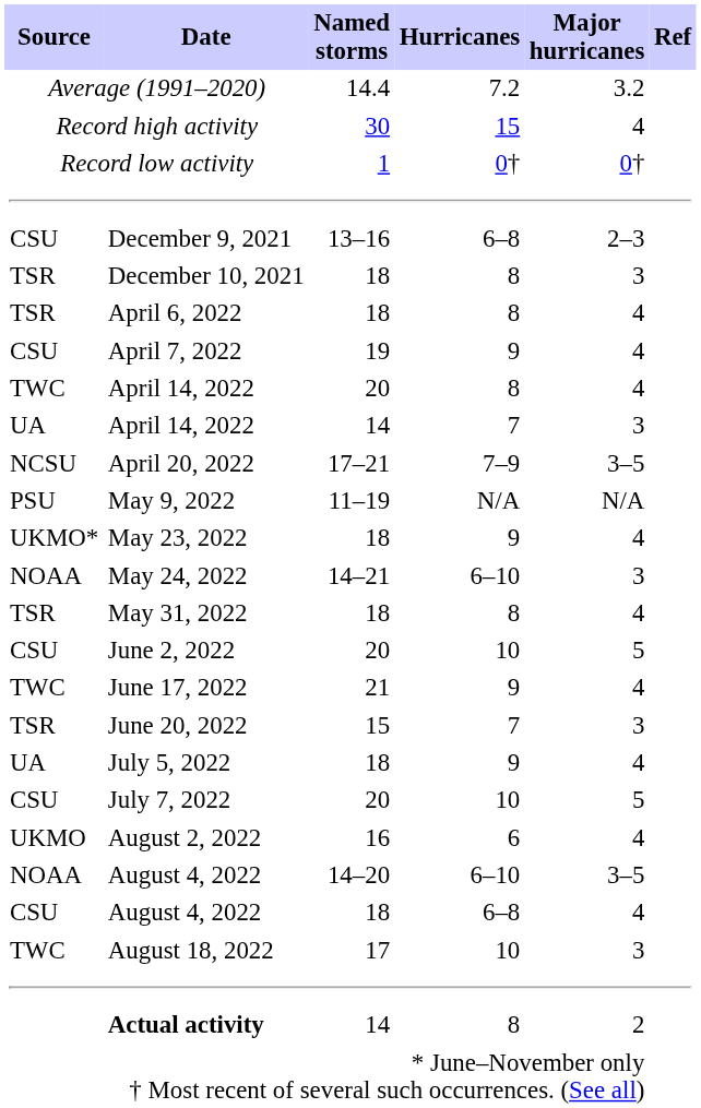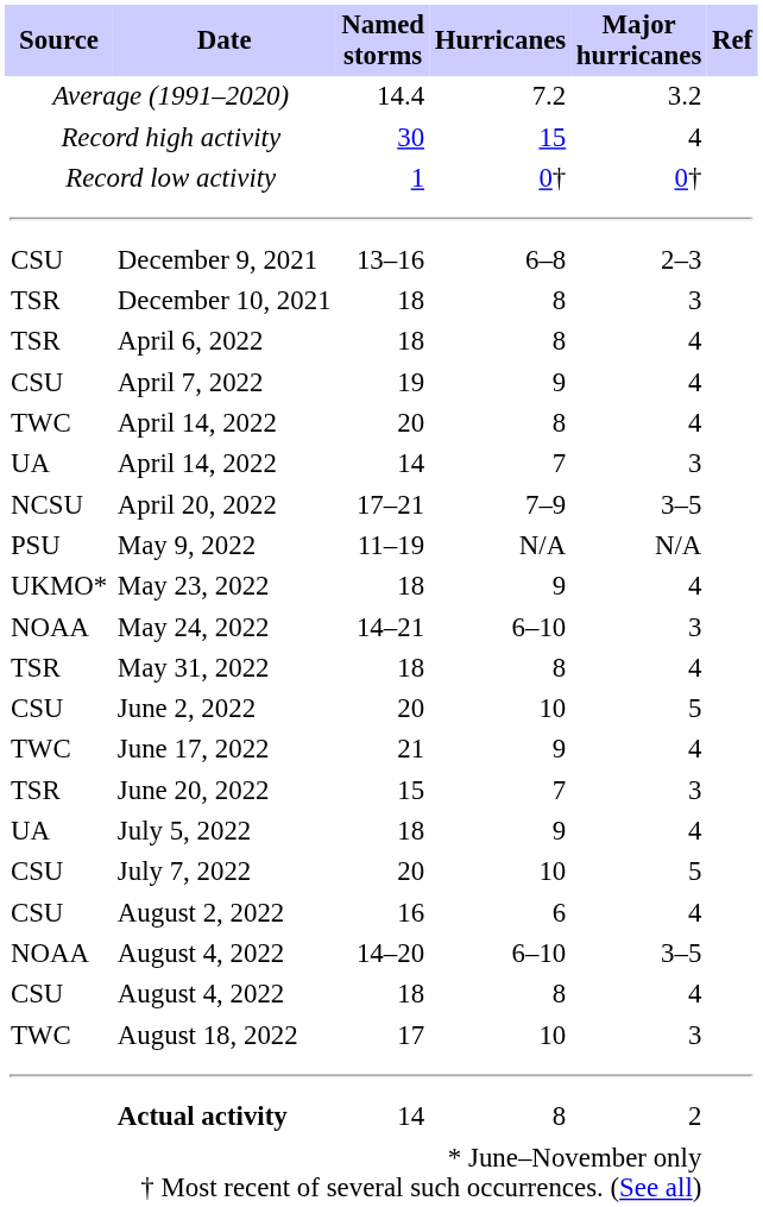 <table class="toccolours" cellspacing=0 cellpadding=3 style="float:right; margin-left:1em; text-align:right; clear: right;">
 <tr style="background:#ccccff">
 <td align="center"><strong>Source</strong></td>
 <td align="center"><strong>Date</strong></td>
 <td align="center"><strong><span>Named<br>storms</span></strong></td>
 <td align="center"><strong><span>Hurricanes</span></strong></td>
 <td align="center"><strong><span>Major<br>hurricanes</span></strong></td>
 <td align="center"><strong><span>Ref</span></strong></td>
 </tr>
 <tr>
 <td align="center" colspan="2"><em>Average <span>(1991–2020)</span></em></td>
 <td>14.4</td>
 <td>7.2</td>
 <td>3.2</td>
 <td></td>
 </tr>
 <tr>
 <td align="center" colspan="2"><em>Record high activity</em></td>
 <td><a href='#'>30</a></td>
 <td><a href='#'>15</a></td>
 <td>4</td>
 <td></td>
 </tr>
 <tr>
 <td align="center" colspan="2"><em>Record low activity</em></td>
 <td><a href='#'>1</a></td>
 <td><a href='#'>0</a>†</td>
 <td><a href='#'>0</a>†</td>
 <td></td>
 </tr>
 <tr>
 <td colspan="6" style="text-align:center;"><hr></td>
 </tr>
 <tr>
 <td align="left">CSU</td>
 <td align="left">December 9, 2021</td>
 <td>13–16</td>
 <td>6–8</td>
 <td>2–3</td>
 <td></td>
 </tr>
 <tr>
 <td align="left">TSR</td>
 <td align="left">December 10, 2021</td>
 <td>18</td>
 <td>8</td>
 <td>3</td>
 <td></td>
 </tr>
 <tr>
 <td align="left">TSR</td>
 <td align="left">April 6, 2022</td>
 <td>18</td>
 <td>8</td>
 <td>4</td>
 <td></td>
 </tr>
 <tr>
 <td align="left">CSU</td>
 <td align="left">April 7, 2022</td>
 <td>19</td>
 <td>9</td>
 <td>4</td>
 <td></td>
 </tr>
 <tr>
 <td align="left">TWC</td>
 <td align="left">April 14, 2022</td>
 <td>20</td>
 <td>8</td>
 <td>4</td>
 <td></td>
 </tr>
 <tr>
 <td align="left">UA</td>
 <td align="left">April 14, 2022</td>
 <td>14</td>
 <td>7</td>
 <td>3</td>
 <td></td>
 </tr>
 <tr>
 <td align="left">NCSU</td>
 <td align="left">April 20, 2022</td>
 <td>17–21</td>
 <td>7–9</td>
 <td>3–5</td>
 <td></td>
 </tr>
 <tr>
 <td align="left">PSU</td>
 <td align="left">May 9, 2022</td>
 <td>11–19</td>
 <td>N/A</td>
 <td>N/A</td>
 <td></td>
 </tr>
 <tr>
 <td align="left">UKMO*</td>
 <td align="left">May 23, 2022</td>
 <td>18</td>
 <td>9</td>
 <td>4</td>
 <td></td>
 </tr>
 <tr>
 <td align="left">NOAA</td>
 <td align="left">May 24, 2022</td>
 <td>14–21</td>
 <td>6–10</td>
 <td>3</td>
 <td></td>
 </tr>
 <tr>
 <td align="left">TSR</td>
 <td align="left">May 31, 2022</td>
 <td>18</td>
 <td>8</td>
 <td>4</td>
 <td></td>
 </tr>
 <tr>
 <td align="left">CSU</td>
 <td align="left">June 2, 2022</td>
 <td>20</td>
 <td>10</td>
 <td>5</td>
 <td></td>
 </tr>
 <tr>
 <td align="left">TWC</td>
 <td align="left">June 17, 2022</td>
 <td>21</td>
 <td>9</td>
 <td>4</td>
 <td></td>
 </tr>
 <tr>
 <td align="left">TSR</td>
 <td align="left">June 20, 2022</td>
 <td>15</td>
 <td>7</td>
 <td>3</td>
 <td></td>
 </tr>
 <tr>
 <td align="left">UA</td>
 <td align="left">July 5, 2022</td>
 <td>18</td>
 <td>9</td>
 <td>4</td>
 <td></td>
 </tr>
 <tr>
 <td align="left">CSU</td>
 <td align="left">July 7, 2022</td>
 <td>20</td>
 <td>10</td>
 <td>5</td>
 <td></td>
 </tr>
 <tr>
-<td align="left">UKMO</td>
+<td align="left">CSU</td>
 <td align="left">August 2, 2022</td>
 <td>16</td>
 <td>6</td>
 <td>4</td>
 <td></td>
 </tr>
 <tr>
 <td align="left">NOAA</td>
 <td align="left">August 4, 2022</td>
 <td>14–20</td>
 <td>6–10</td>
 <td>3–5</td>
 <td></td>
 </tr>
 <tr>
 <td align="left">CSU</td>
 <td align="left">August 4, 2022</td>
 <td>18</td>
-<td>6–8</td>
+<td>8</td>
 <td>4</td>
 <td></td>
 </tr>
 <tr>
 <td align="left">TWC</td>
 <td align="left">August 18, 2022</td>
 <td>17</td>
 <td>10</td>
 <td>3</td>
 <td></td>
 </tr>
 <tr>
 <td colspan="6" style="text-align:center;"><hr></td>
 </tr>
 <tr>
 <td align="left"></td>
 <td align="left"><strong>Actual activity</strong><br></td>
 <td>14</td>
 <td>8</td>
 <td>2</td>
 </tr>
 <tr>
 <td colspan="5">* June–November only<br>† Most recent of several such occurrences. (<a href='#'>See all</a>)</td>
 </tr>
 </table>
